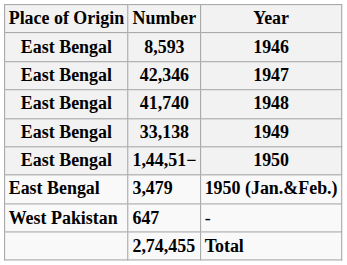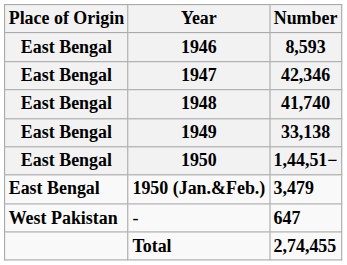 <table class="wikitable">
 <tr>
 <th><strong>Place of Origin</strong></th>
+<th><strong>Year</strong></th>
 <th><strong>Number</strong></th>
-<th><strong>Year</strong></th>
 </tr>
 <tr>
 <th><strong>East Bengal</strong></th>
+<th><strong>1946</strong></th>
 <th><strong>8,593</strong></th>
-<th><strong>1946</strong></th>
 </tr>
 <tr>
 <th><strong>East Bengal</strong></th>
+<th><strong>1947</strong></th>
 <th><strong>42,346</strong></th>
-<th><strong>1947</strong></th>
 </tr>
 <tr>
 <th><strong>East Bengal</strong></th>
+<th><strong>1948</strong></th>
 <th><strong>41,740</strong></th>
-<th><strong>1948</strong></th>
 </tr>
 <tr>
 <th><strong>East Bengal</strong></th>
+<th><strong>1949</strong></th>
 <th><strong>33,138</strong></th>
-<th><strong>1949</strong></th>
 </tr>
 <tr>
 <th><strong>East Bengal</strong></th>
+<th><strong>1950</strong></th>
 <th><strong>1,44,51</strong>−</th>
-<th><strong>1950</strong></th>
 </tr>
 <tr>
 <td><strong>East Bengal</strong></td>
+<td><strong>1950 (Jan.&Feb.)</strong></td>
 <td><strong>3,479</strong></td>
-<td><strong>1950 (Jan.&Feb.)</strong></td>
 </tr>
 <tr>
 <td><strong>West Pakistan</strong></td>
+<td>-</td>
 <td><strong>647</strong></td>
-<td>-</td>
 </tr>
 <tr>
 <td></td>
+<td><strong>Total</strong></td>
 <td><strong>2,74,455</strong></td>
-<td><strong>Total</strong></td>
 </tr>
 </table>
